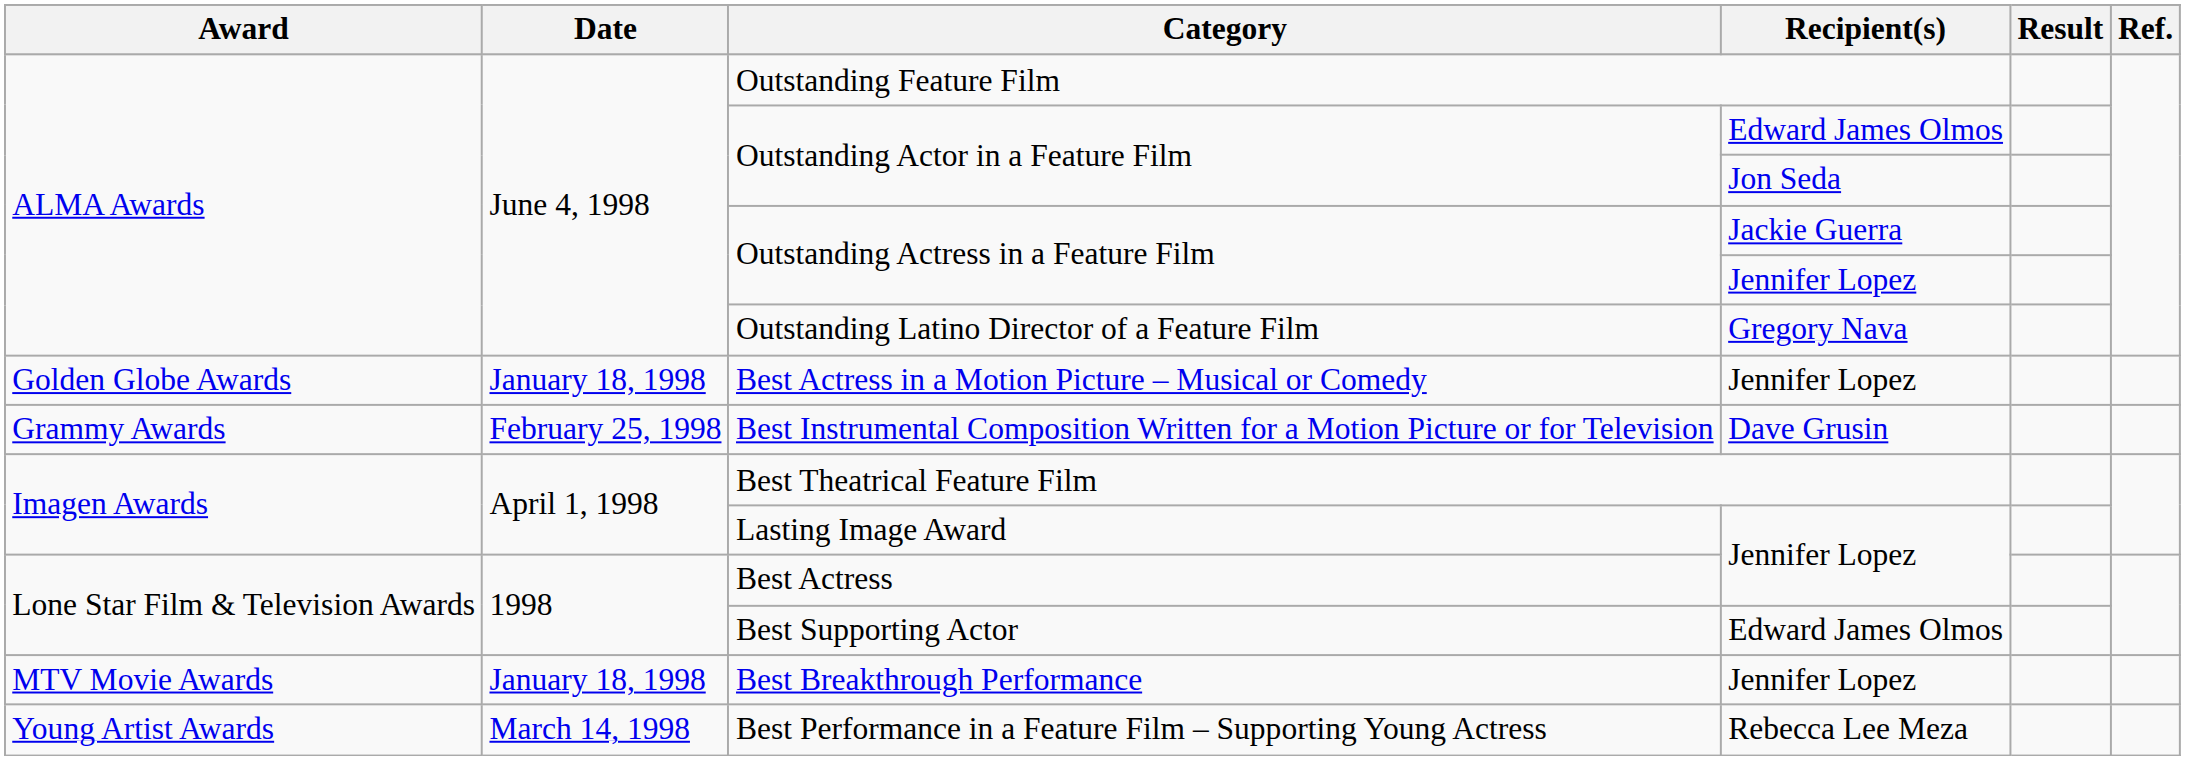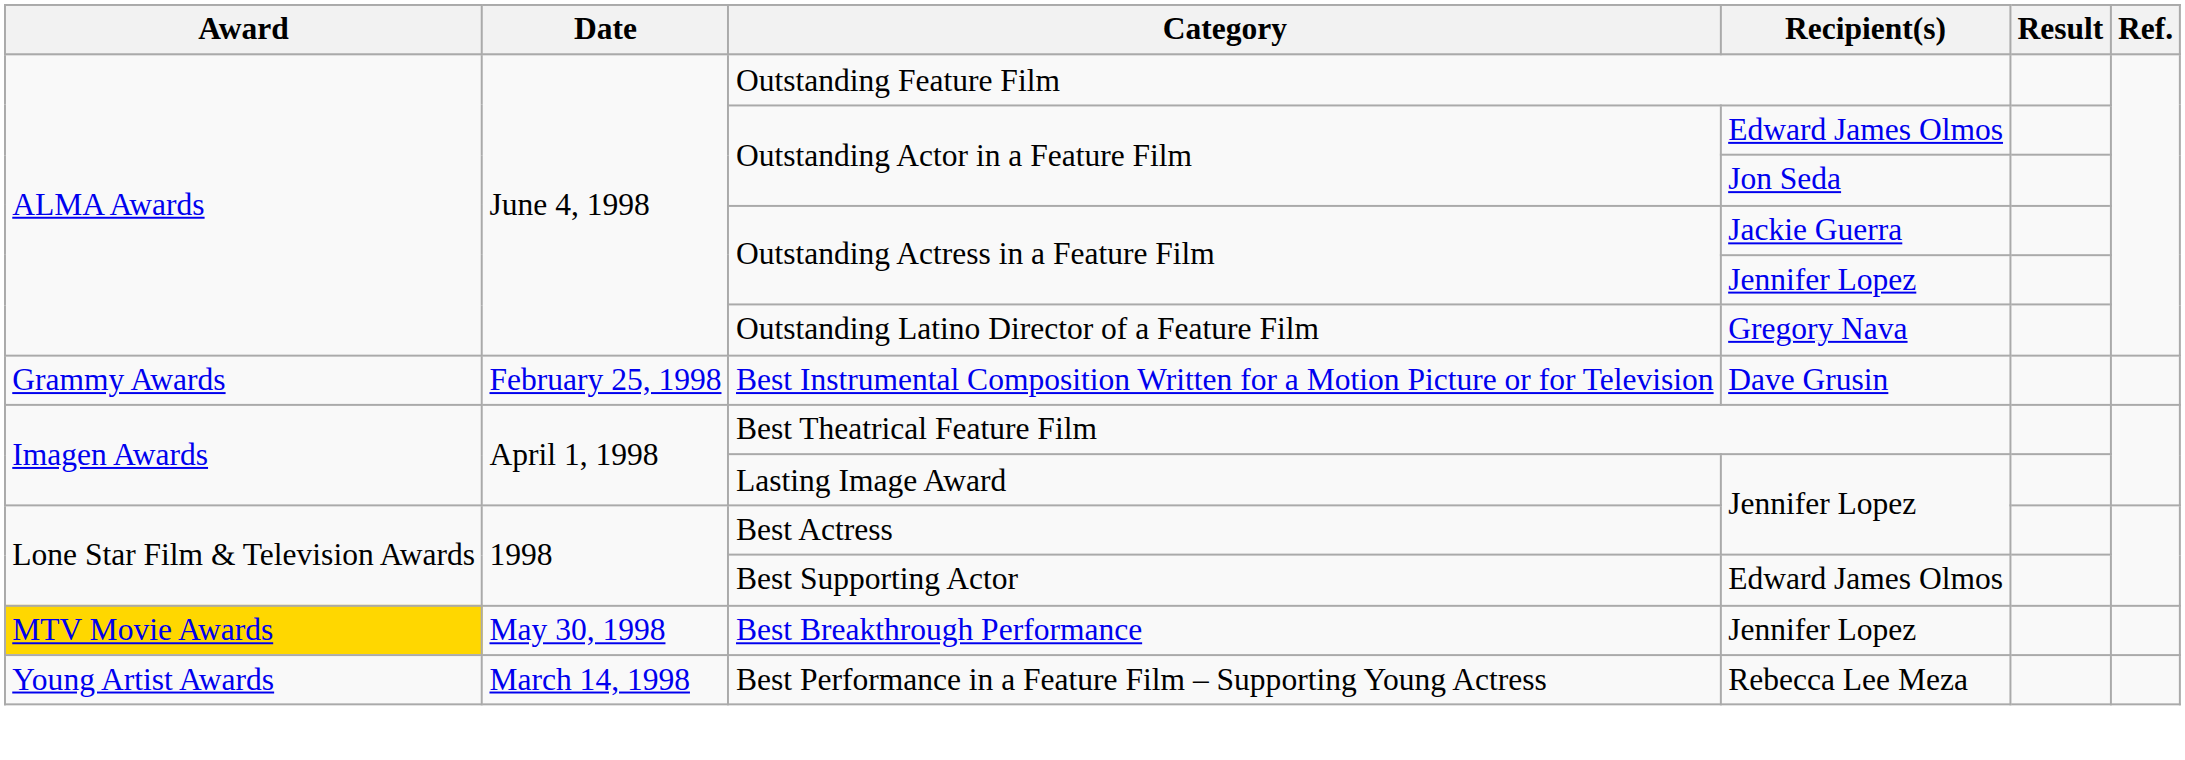 <table class="wikitable plainrowheaders sortable">
 <tr style="background:#ccc; text-align:center;">
 <th scope="col">Award</th>
 <th scope="col">Date</th>
 <th scope="col">Category</th>
 <th scope="col">Recipient(s)</th>
 <th scope="col">Result</th>
 <th scope="col" class="unsortable">Ref.</th>
 </tr>
 <tr>
 <td rowspan="6"><a href='#'>ALMA Awards</a></td>
 <td rowspan="6">June 4, 1998</td>
 <td colspan="2">Outstanding Feature Film</td>
 <td></td>
 <td rowspan="6" style="text-align:center;"></td>
 </tr>
 <tr>
 <td rowspan="2">Outstanding Actor in a Feature Film</td>
 <td><a href='#'>Edward James Olmos</a></td>
 <td></td>
 </tr>
 <tr>
 <td><a href='#'>Jon Seda</a></td>
 <td></td>
 </tr>
 <tr>
 <td rowspan="2">Outstanding Actress in a Feature Film</td>
 <td><a href='#'>Jackie Guerra</a></td>
 <td></td>
 </tr>
 <tr>
 <td><a href='#'>Jennifer Lopez</a></td>
 <td></td>
 </tr>
 <tr>
 <td>Outstanding Latino Director of a Feature Film</td>
 <td><a href='#'>Gregory Nava</a></td>
 <td></td>
 </tr>
 <tr>
-<td><a href='#'>Golden Globe Awards</a></td>
-<td><a href='#'>January 18, 1998</a></td>
-<td><a href='#'>Best Actress in a Motion Picture – Musical or Comedy</a></td>
-<td>Jennifer Lopez</td>
-<td></td>
-<td style="text-align:center;"></td>
-</tr>
-<tr>
 <td><a href='#'>Grammy Awards</a></td>
 <td><a href='#'>February 25, 1998</a></td>
 <td><a href='#'>Best Instrumental Composition Written for a Motion Picture or for Television</a></td>
 <td><a href='#'>Dave Grusin</a></td>
 <td></td>
 <td style="text-align:center;"></td>
 </tr>
 <tr>
 <td rowspan="2"><a href='#'>Imagen Awards</a></td>
 <td rowspan="2">April 1, 1998</td>
 <td colspan="2">Best Theatrical Feature Film</td>
 <td></td>
 <td rowspan="2" style="text-align:center;"></td>
 </tr>
 <tr>
 <td>Lasting Image Award</td>
 <td rowspan="2">Jennifer Lopez</td>
 <td></td>
 </tr>
 <tr>
 <td rowspan="2">Lone Star Film & Television Awards</td>
 <td rowspan="2">1998</td>
 <td>Best Actress</td>
 <td></td>
 <td rowspan="2" style="text-align:center;"></td>
 </tr>
 <tr>
 <td>Best Supporting Actor</td>
 <td>Edward James Olmos</td>
 <td></td>
 </tr>
 <tr>
-<td><a href='#'>MTV Movie Awards</a></td>
-<td><a href='#'>January 18, 1998</a></td>
+<td style="background: gold;"><a href='#'>MTV Movie Awards</a></td>
+<td><a href='#'>May 30, 1998</a></td>
 <td><a href='#'>Best Breakthrough Performance</a></td>
 <td>Jennifer Lopez</td>
 <td></td>
 <td style="text-align:center;"></td>
 </tr>
 <tr>
 <td><a href='#'>Young Artist Awards</a></td>
 <td><a href='#'>March 14, 1998</a></td>
 <td>Best Performance in a Feature Film – Supporting Young Actress</td>
 <td>Rebecca Lee Meza</td>
 <td></td>
 <td style="text-align:center;"></td>
 </tr>
 </table>
